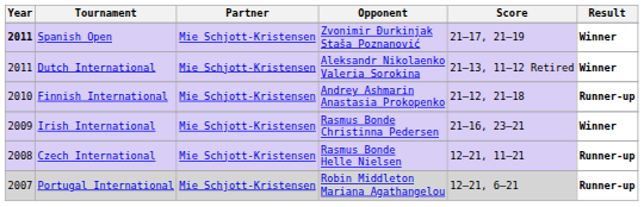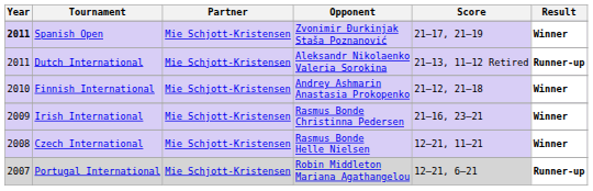 <table class="sortable wikitable" style="font-size: 90%;">
 <tr>
 <th>Year</th>
 <th>Tournament</th>
 <th>Partner</th>
 <th>Opponent</th>
 <th>Score</th>
 <th>Result</th>
 </tr>
 <tr>
 </tr>
 <tr style="background:#D8CEF6">
 <td align="center"><strong>2011</strong></td>
 <td align="left"><a href='#'>Spanish Open</a></td>
 <td align="left"> <a href='#'>Mie Schjott-Kristensen</a></td>
 <td align="left"> <a href='#'>Zvonimir Đurkinjak</a><br> <a href='#'>Staša Poznanović</a></td>
 <td align="left">21–17, 21–19</td>
 <td style="text-align:left; background:white"> <strong>Winner</strong></td>
 </tr>
 <tr>
 </tr>
 <tr style="background:#D8CEF6">
 <td align="center">2011</td>
 <td align="left"><a href='#'>Dutch International</a></td>
 <td align="left"> <a href='#'>Mie Schjott-Kristensen</a></td>
 <td align="left"> <a href='#'>Aleksandr Nikolaenko</a><br> <a href='#'>Valeria Sorokina</a></td>
 <td align="left">21–13, 11–12 Retired</td>
-<td style="text-align:left; background:white"> <strong>Winner</strong></td>
+<td style="text-align:left; background:white"> <strong>Runner-up</strong></td>
 </tr>
 <tr>
 </tr>
 <tr style="background:#D8CEF6">
 <td align="center">2010</td>
 <td align="left"><a href='#'>Finnish International</a></td>
 <td align="left"> <a href='#'>Mie Schjott-Kristensen</a></td>
 <td align="left"> <a href='#'>Andrey Ashmarin</a><br> <a href='#'>Anastasia Prokopenko</a></td>
 <td align="left">21–12, 21–18</td>
-<td style="text-align:left; background:white"> <strong>Runner-up</strong></td>
+<td style="text-align:left; background:white"> <strong>Winner</strong></td>
 </tr>
 <tr>
 </tr>
 <tr style="background:#D8CEF6">
 <td align="center">2009</td>
 <td align="left"><a href='#'>Irish International</a></td>
 <td align="left"> <a href='#'>Mie Schjott-Kristensen</a></td>
 <td align="left"> <a href='#'>Rasmus Bonde</a><br> <a href='#'>Christinna Pedersen</a></td>
 <td align="left">21–16, 23–21</td>
 <td style="text-align:left; background:white"> <strong>Winner</strong></td>
 </tr>
 <tr>
 </tr>
 <tr style="background:#D8CEF6">
 <td align="center">2008</td>
 <td align="left"><a href='#'>Czech International</a></td>
 <td align="left"> <a href='#'>Mie Schjott-Kristensen</a></td>
 <td align="left"> <a href='#'>Rasmus Bonde</a><br> <a href='#'>Helle Nielsen</a></td>
 <td align="left">12–21, 11–21</td>
-<td style="text-align:left; background:white"> <strong>Runner-up</strong></td>
+<td style="text-align:left; background:white"> <strong>Winner</strong></td>
 </tr>
 <tr>
 </tr>
 <tr style="background:#D5D5D5">
 <td align="center">2007</td>
 <td align="left"><a href='#'>Portugal International</a></td>
 <td align="left"> <a href='#'>Mie Schjott-Kristensen</a></td>
 <td align="left"> <a href='#'>Robin Middleton</a><br> <a href='#'>Mariana Agathangelou</a></td>
 <td align="left">12–21, 6–21</td>
 <td style="text-align:left; background:white"> <strong>Runner-up</strong></td>
 </tr>
 </table>
